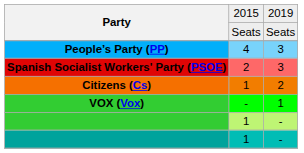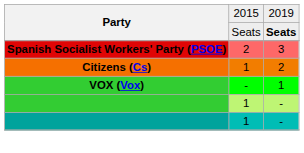 <table class="wikitable" align="center" style="font-size: 90%; text-align:center;">
 <tr style="background:#eee">
 <th rowspan="2">Party</th>
 <td colspan="1">2015</td>
 <td colspan="1">2019</td>
 </tr>
 <tr style="background:#eee">
 <td>Seats</td>
-<td>Seats</td>
+<td><strong>Seats</strong></td>
 </tr>
 <tr style="background:#eee">
-</tr>
-<tr>
-<td bgcolor="#01AFFA"><strong>People’s Party (<a href='#'>PP</a>)</strong></td>
-<td bgcolor="#78D3FB" align="center">4</td>
-<td bgcolor="#78D3FB" align="center">3</td>
 </tr>
 <tr>
 <td bgcolor="#E00505"><strong>Spanish Socialist Workers' Party (<a href='#'>PSOE</a>)</strong></td>
 <td bgcolor="#FE6868" align="center">2</td>
 <td bgcolor="#FE6868" align="center">3</td>
 </tr>
 <tr>
 <td bgcolor="#f57000"><strong> Citizens (<a href='#'>Cs</a>)</strong></td>
 <td bgcolor="#f27d00" align="center">1</td>
 <td bgcolor="#f27d00" align="center">2</td>
 </tr>
 <tr>
 <td bgcolor="#32CD32"><strong>VOX (<a href='#'>Vox</a>)</strong></td>
 <td bgcolor="#00FF00" align="center">-</td>
 <td bgcolor="#00FF00" align="center">1</td>
 </tr>
 <tr>
 <td bgcolor="#33CC33"><strong> </strong></td>
 <td bgcolor="#BEF574" align="center">1</td>
 <td bgcolor="#BEF574" align="center">-</td>
 </tr>
 <tr>
 <td bgcolor="#00a39c"><strong> </strong></td>
 <td bgcolor="#00bdb5" align="center">1</td>
 <td bgcolor="#00bdb5" align="center">-</td>
 </tr>
 <tr>
 </tr>
 </table>
